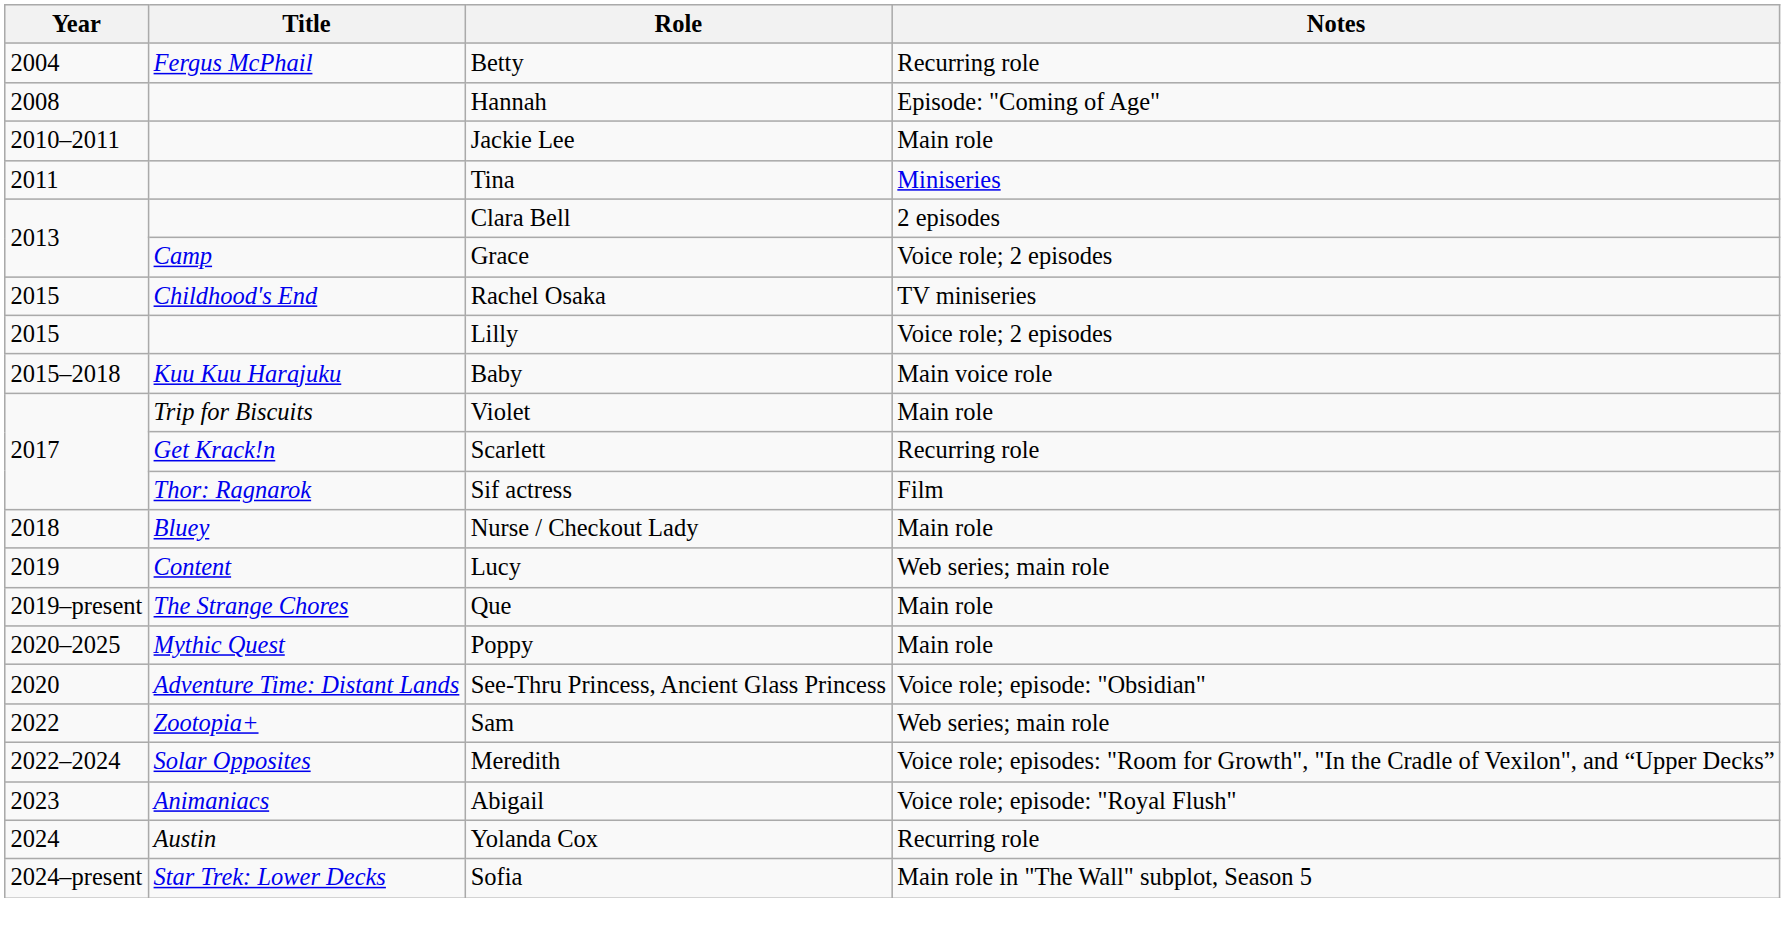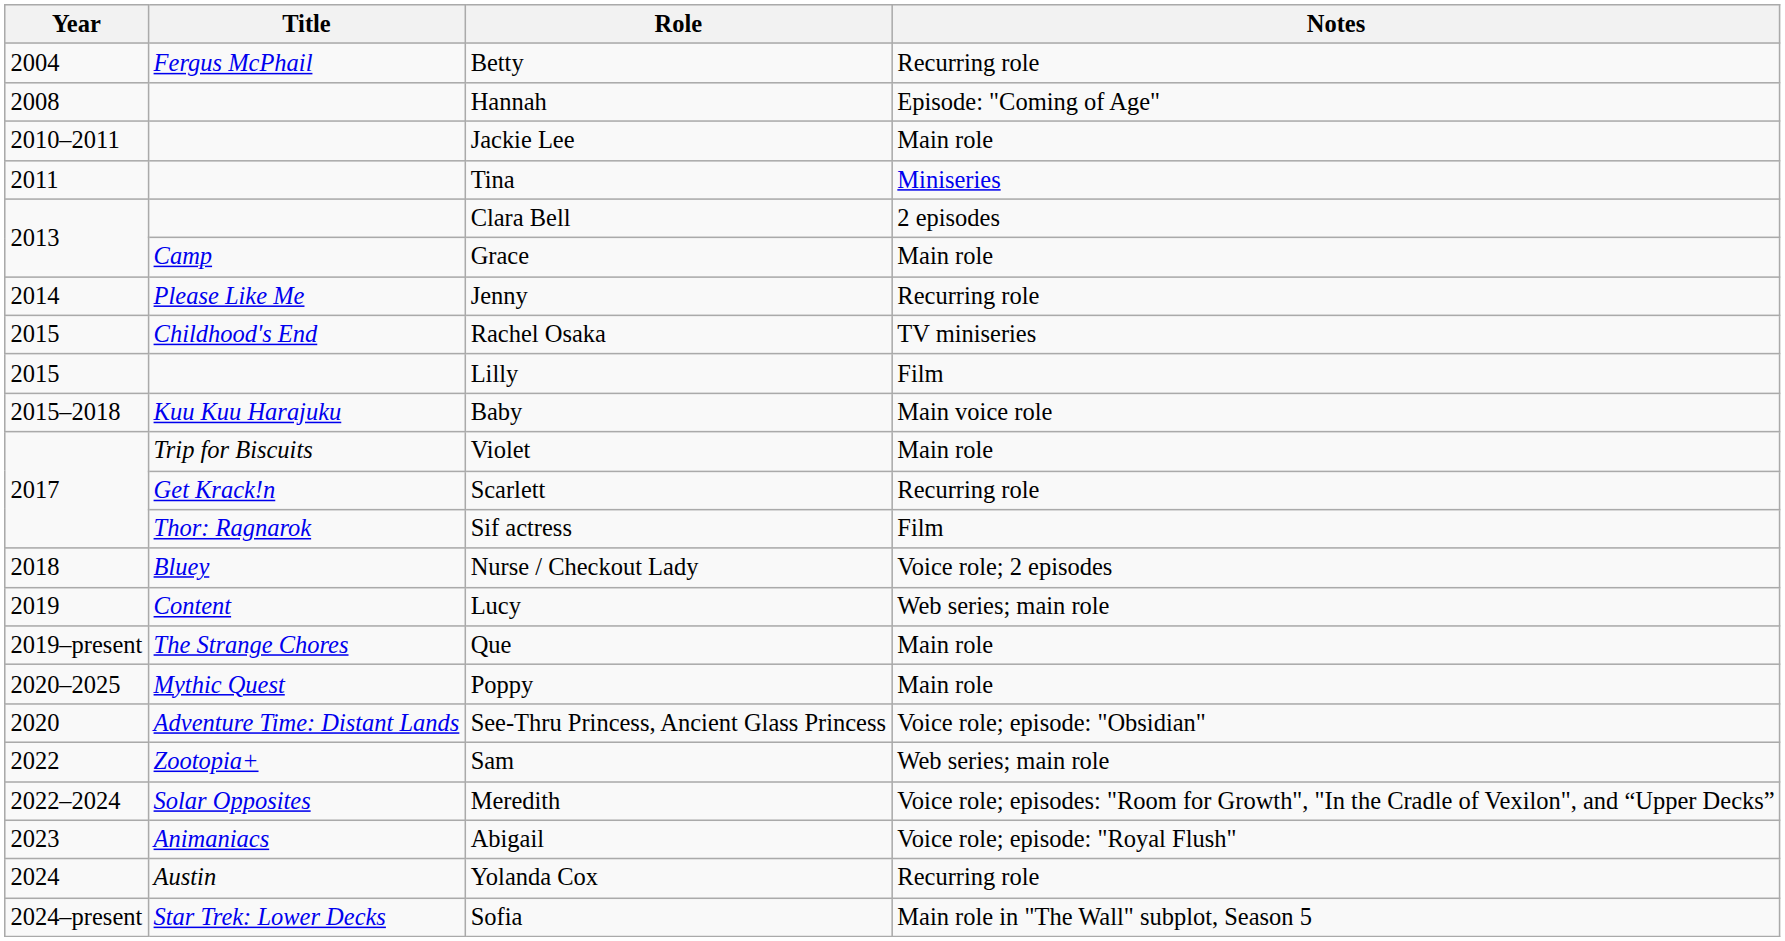 <table class="wikitable sortable">
 <tr>
 <th>Year</th>
 <th>Title</th>
 <th>Role</th>
 <th class="unsortable">Notes</th>
 </tr>
 <tr>
 <td>2004</td>
 <td><em><a href='#'>Fergus McPhail</a></em></td>
 <td>Betty</td>
 <td>Recurring role</td>
 </tr>
 <tr>
 <td>2008</td>
 <td><em></em></td>
 <td>Hannah</td>
 <td>Episode: "Coming of Age"</td>
 </tr>
 <tr>
 <td>2010–2011</td>
 <td><em></em></td>
 <td>Jackie Lee</td>
 <td>Main role</td>
 </tr>
 <tr>
 <td>2011</td>
 <td><em></em></td>
 <td>Tina</td>
 <td><a href='#'>Miniseries</a></td>
 </tr>
 <tr>
 <td rowspan="2">2013</td>
 <td><em></em></td>
 <td>Clara Bell</td>
 <td>2 episodes</td>
 </tr>
 <tr>
 <td><em><a href='#'>Camp</a></em></td>
 <td>Grace</td>
-<td>Voice role; 2 episodes</td>
+<td>Main role</td>
+</tr>
+<tr>
+<td>2014</td>
+<td><em><a href='#'>Please Like Me</a></em></td>
+<td>Jenny</td>
+<td>Recurring role</td>
 </tr>
 <tr>
 <td>2015</td>
 <td><em><a href='#'>Childhood's End</a></em></td>
 <td>Rachel Osaka</td>
 <td>TV miniseries</td>
 </tr>
 <tr>
 <td>2015</td>
 <td><em></em></td>
 <td>Lilly</td>
-<td>Voice role; 2 episodes</td>
+<td>Film</td>
 </tr>
 <tr>
 <td>2015–2018</td>
 <td><em><a href='#'>Kuu Kuu Harajuku</a></em></td>
 <td>Baby</td>
 <td>Main voice role</td>
 </tr>
 <tr>
 <td rowspan="3">2017</td>
 <td><em>Trip for Biscuits</em></td>
 <td>Violet</td>
 <td>Main role</td>
 </tr>
 <tr>
 <td><em><a href='#'>Get Krack!n</a></em></td>
 <td>Scarlett</td>
 <td>Recurring role</td>
 </tr>
 <tr>
 <td><em><a href='#'>Thor: Ragnarok</a></em></td>
 <td>Sif actress</td>
 <td>Film</td>
 </tr>
 <tr>
 <td>2018</td>
 <td><em><a href='#'>Bluey</a></em></td>
 <td>Nurse / Checkout Lady</td>
-<td>Main role</td>
+<td>Voice role; 2 episodes</td>
 </tr>
 <tr>
 <td>2019</td>
 <td><em><a href='#'>Content</a></em></td>
 <td>Lucy</td>
 <td>Web series; main role</td>
 </tr>
 <tr>
 <td>2019–present</td>
 <td><em><a href='#'>The Strange Chores</a></em></td>
 <td>Que</td>
 <td>Main role</td>
 </tr>
 <tr>
 <td>2020–2025</td>
 <td><em><a href='#'>Mythic Quest</a></em></td>
 <td>Poppy</td>
 <td>Main role</td>
 </tr>
 <tr>
 <td>2020</td>
 <td><em><a href='#'>Adventure Time: Distant Lands</a></em></td>
 <td>See-Thru Princess, Ancient Glass Princess</td>
 <td>Voice role; episode: "Obsidian"</td>
 </tr>
 <tr>
 <td>2022</td>
 <td><em><a href='#'>Zootopia+</a></em></td>
 <td>Sam</td>
 <td>Web series; main role</td>
 </tr>
 <tr>
 <td>2022–2024</td>
 <td><em><a href='#'>Solar Opposites</a></em></td>
 <td>Meredith</td>
 <td>Voice role; episodes: "Room for Growth", "In the Cradle of Vexilon", and “Upper Decks”</td>
 </tr>
 <tr>
 <td>2023</td>
 <td><em><a href='#'>Animaniacs</a></em></td>
 <td>Abigail</td>
 <td>Voice role; episode: "Royal Flush"</td>
 </tr>
 <tr>
 <td>2024</td>
 <td><em>Austin</em></td>
 <td>Yolanda Cox</td>
 <td>Recurring role</td>
 </tr>
 <tr>
 <td>2024–present</td>
 <td><em><a href='#'>Star Trek: Lower Decks</a></em></td>
 <td>Sofia</td>
 <td>Main role in "The Wall" subplot, Season 5</td>
 </tr>
 </table>
